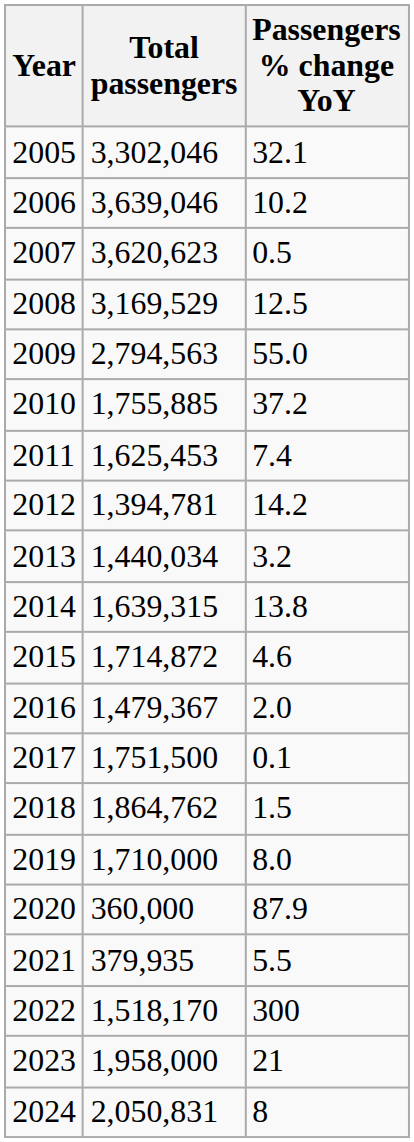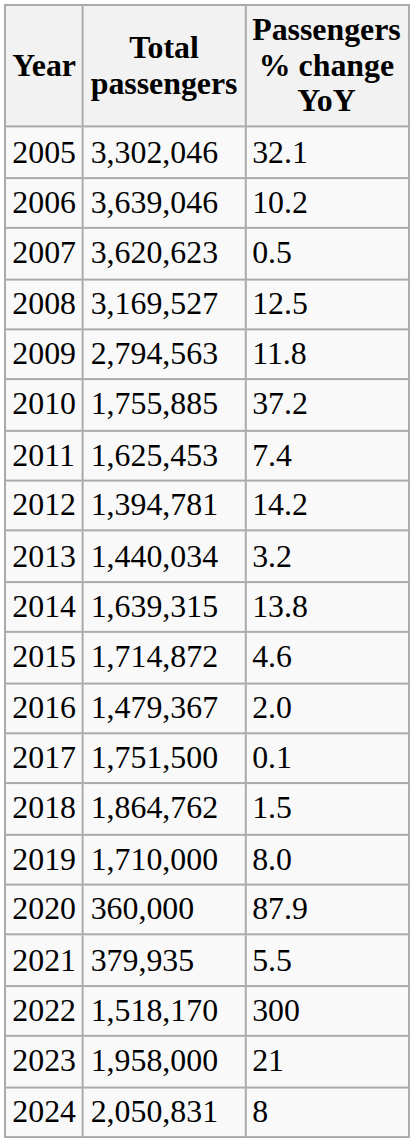 <table class="wikitable sortable" style="text-align:left;">
 <tr>
 <th>Year</th>
 <th>Total<br>passengers</th>
 <th>Passengers<br>% change<br>YoY</th>
 </tr>
 <tr>
 <td>2005</td>
 <td>3,302,046</td>
 <td>32.1</td>
 </tr>
 <tr>
 <td>2006</td>
 <td>3,639,046</td>
 <td>10.2</td>
 </tr>
 <tr>
 <td>2007</td>
 <td>3,620,623</td>
 <td>0.5</td>
 </tr>
 <tr>
 <td>2008</td>
-<td>3,169,529</td>
+<td>3,169,527</td>
 <td>12.5</td>
 </tr>
 <tr>
 <td>2009</td>
 <td>2,794,563</td>
-<td>55.0</td>
+<td>11.8</td>
 </tr>
 <tr>
 <td>2010</td>
 <td>1,755,885</td>
 <td>37.2</td>
 </tr>
 <tr>
 <td>2011</td>
 <td>1,625,453</td>
 <td>7.4</td>
 </tr>
 <tr>
 <td>2012</td>
 <td>1,394,781</td>
 <td>14.2</td>
 </tr>
 <tr>
 <td>2013</td>
 <td>1,440,034</td>
 <td>3.2</td>
 </tr>
 <tr>
 <td>2014</td>
 <td>1,639,315</td>
 <td>13.8</td>
 </tr>
 <tr>
 <td>2015</td>
 <td>1,714,872</td>
 <td>4.6</td>
 </tr>
 <tr>
 <td>2016</td>
 <td>1,479,367</td>
 <td>2.0</td>
 </tr>
 <tr>
 <td>2017</td>
 <td>1,751,500</td>
 <td>0.1</td>
 </tr>
 <tr>
 <td>2018</td>
 <td>1,864,762</td>
 <td>1.5</td>
 </tr>
 <tr>
 <td>2019</td>
 <td>1,710,000</td>
 <td>8.0</td>
 </tr>
 <tr>
 <td>2020</td>
 <td>360,000</td>
 <td>87.9</td>
 </tr>
 <tr>
 <td>2021</td>
 <td>379,935</td>
 <td>5.5</td>
 </tr>
 <tr>
 <td>2022</td>
 <td>1,518,170</td>
 <td>  300</td>
 </tr>
 <tr>
 <td>2023</td>
 <td>1,958,000</td>
 <td>  21</td>
 </tr>
 <tr>
 <td>2024</td>
 <td>2,050,831</td>
 <td>  8</td>
 </tr>
 <tr>
 </tr>
 </table>
